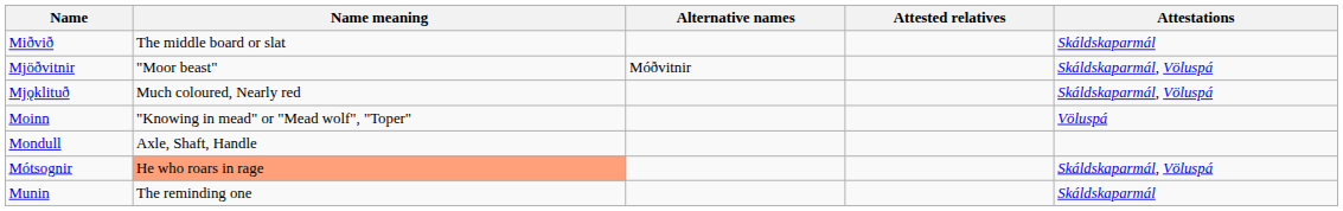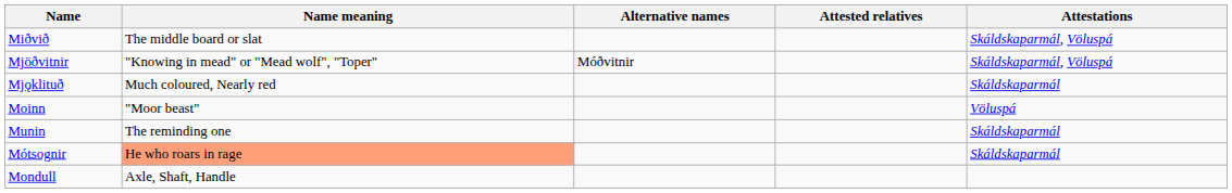 <table class="wikitable sortable" style="font-size: 90%; width: 100%">
 <tr>
 <th>Name</th>
 <th>Name meaning</th>
 <th>Alternative names</th>
 <th>Attested relatives</th>
 <th>Attestations</th>
 </tr>
 <tr>
 <td><a href='#'>Miðvið</a></td>
 <td>The middle board or slat</td>
 <td></td>
 <td></td>
-<td><em><a href='#'>Skáldskaparmál</a></em></td>
+<td><em><a href='#'>Skáldskaparmál</a></em>, <em><a href='#'>Völuspá</a></em></td>
 </tr>
 <tr>
 <td><a href='#'>Mjöðvitnir</a></td>
-<td>"Moor beast"</td>
+<td>"Knowing in mead" or "Mead wolf", "Toper"</td>
 <td>Móðvitnir</td>
 <td></td>
 <td><em><a href='#'>Skáldskaparmál</a></em>, <em><a href='#'>Völuspá</a></em></td>
 </tr>
 <tr>
 <td><a href='#'>Mjǫklituð</a></td>
 <td>Much coloured, Nearly red</td>
 <td></td>
 <td></td>
-<td><em><a href='#'>Skáldskaparmál</a></em>, <em><a href='#'>Völuspá</a></em></td>
+<td><em><a href='#'>Skáldskaparmál</a></em></td>
 </tr>
 <tr>
 <td><a href='#'>Moinn</a></td>
-<td>"Knowing in mead" or "Mead wolf", "Toper"</td>
+<td>"Moor beast"</td>
 <td></td>
 <td></td>
 <td><em><a href='#'>Völuspá</a></em></td>
+</tr>
+<tr>
+<td><a href='#'>Munin</a></td>
+<td>The reminding one</td>
+<td></td>
+<td></td>
+<td><em><a href='#'>Skáldskaparmál</a></em></td>
+</tr>
+<tr>
+<td><a href='#'>Mótsognir</a></td>
+<td style="background: lightsalmon;">He who roars in rage</td>
+<td></td>
+<td></td>
+<td><em><a href='#'>Skáldskaparmál</a></em></td>
 </tr>
 <tr>
 <td><a href='#'>Mondull</a></td>
 <td>Axle, Shaft, Handle</td>
 <td></td>
 <td></td>
 <td></td>
 </tr>
-<tr>
-<td><a href='#'>Mótsognir</a></td>
-<td style="background: lightsalmon;">He who roars in rage</td>
-<td></td>
-<td></td>
-<td><em><a href='#'>Skáldskaparmál</a></em>, <em><a href='#'>Völuspá</a></em></td>
-</tr>
-<tr>
-<td><a href='#'>Munin</a></td>
-<td>The reminding one</td>
-<td></td>
-<td></td>
-<td><em><a href='#'>Skáldskaparmál</a></em></td>
-</tr>
 </table>
